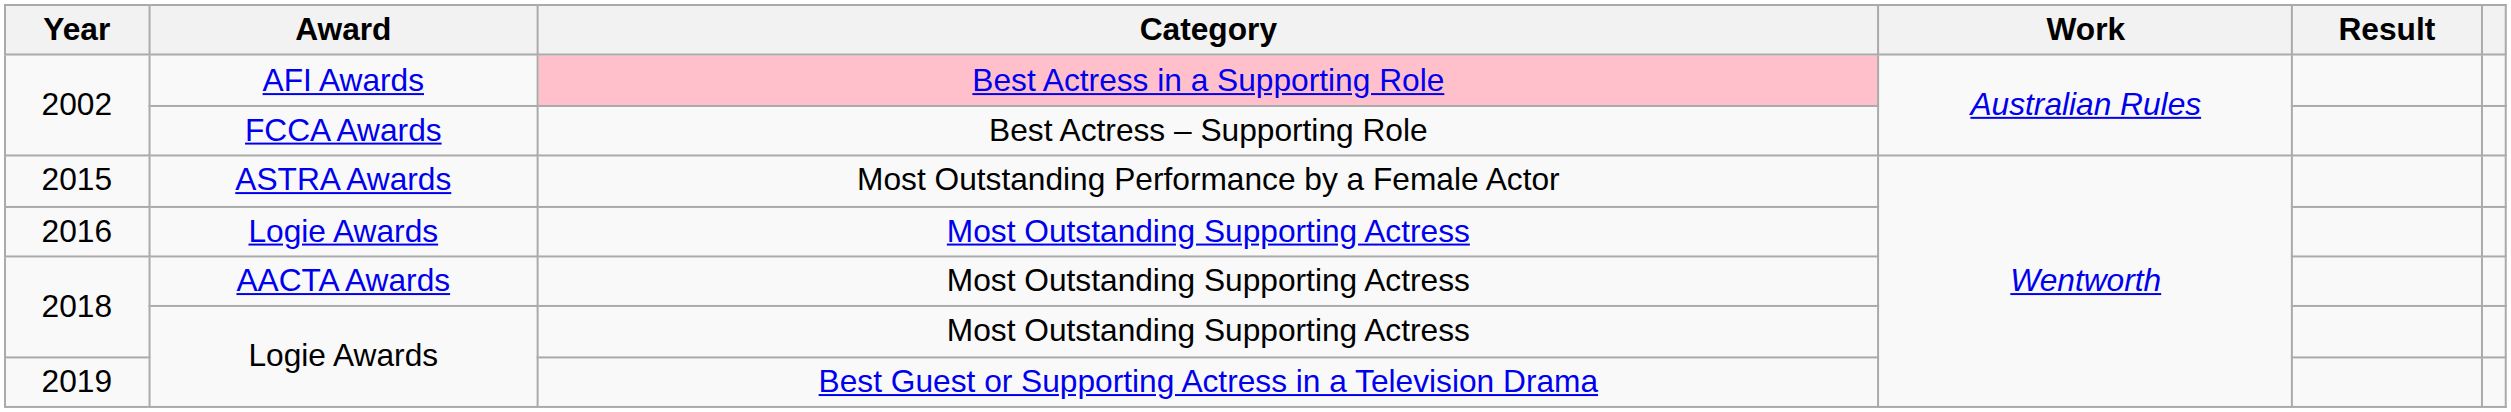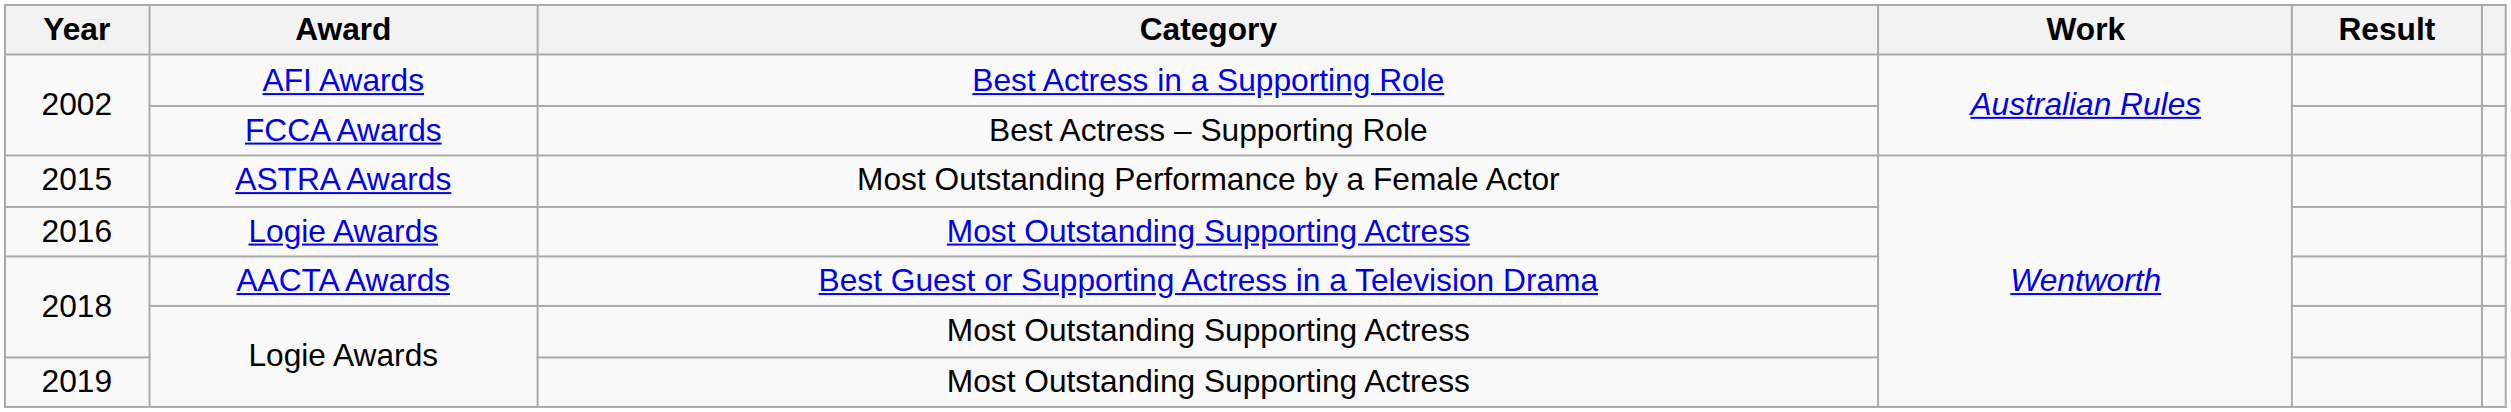 <table class="wikitable" style="width:100%; text-align:center;">
 <tr>
 <th>Year</th>
 <th>Award</th>
 <th>Category</th>
 <th>Work</th>
 <th>Result</th>
 <th></th>
 </tr>
 <tr>
 <td rowspan="2">2002</td>
 <td><a href='#'>AFI Awards</a></td>
-<td style="background: pink;"><a href='#'>Best Actress in a Supporting Role</a></td>
+<td><a href='#'>Best Actress in a Supporting Role</a></td>
 <td rowspan="2"><em><a href='#'>Australian Rules</a></em></td>
 <td></td>
 <td></td>
 </tr>
 <tr>
 <td><a href='#'>FCCA Awards</a></td>
 <td>Best Actress – Supporting Role</td>
 <td></td>
 <td></td>
 </tr>
 <tr>
 <td>2015</td>
 <td><a href='#'>ASTRA Awards</a></td>
 <td>Most Outstanding Performance by a Female Actor</td>
 <td rowspan="5"><em><a href='#'>Wentworth</a></em></td>
 <td></td>
 <td></td>
 </tr>
 <tr>
 <td>2016</td>
 <td><a href='#'>Logie Awards</a></td>
 <td><a href='#'>Most Outstanding Supporting Actress</a></td>
 <td></td>
 <td></td>
 </tr>
 <tr>
 <td rowspan="2">2018</td>
 <td><a href='#'>AACTA Awards</a></td>
-<td>Most Outstanding Supporting Actress</td>
+<td><a href='#'>Best Guest or Supporting Actress in a Television Drama</a></td>
 <td></td>
 <td></td>
 </tr>
 <tr>
 <td rowspan="2">Logie Awards</td>
 <td>Most Outstanding Supporting Actress</td>
 <td></td>
 <td></td>
 </tr>
 <tr>
 <td>2019</td>
-<td><a href='#'>Best Guest or Supporting Actress in a Television Drama</a></td>
+<td>Most Outstanding Supporting Actress</td>
 <td></td>
 <td></td>
 </tr>
 </table>
